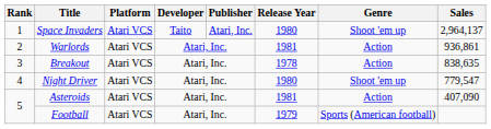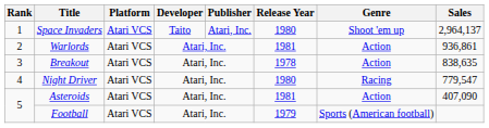 <table class="wikitable sortable" style="text-align:center">
 <tr>
 <th>Rank</th>
 <th>Title</th>
 <th>Platform</th>
 <th>Developer</th>
 <th>Publisher</th>
 <th>Release Year</th>
 <th>Genre</th>
 <th>Sales</th>
 </tr>
 <tr>
 <td>1</td>
 <td><em><a href='#'>Space Invaders</a></em></td>
 <td><a href='#'>Atari VCS</a></td>
 <td><a href='#'>Taito</a></td>
 <td><a href='#'>Atari, Inc.</a></td>
 <td><a href='#'>1980</a></td>
 <td><a href='#'>Shoot 'em up</a></td>
 <td>2,964,137</td>
 </tr>
 <tr>
 <td>2</td>
 <td><em><a href='#'>Warlords</a></em></td>
 <td>Atari VCS</td>
 <td colspan="2"><a href='#'>Atari, Inc.</a></td>
 <td><a href='#'>1981</a></td>
 <td><a href='#'>Action</a></td>
 <td>936,861</td>
 </tr>
 <tr>
 <td>3</td>
 <td><em><a href='#'>Breakout</a></em></td>
 <td>Atari VCS</td>
 <td colspan="2">Atari, Inc.</td>
 <td><a href='#'>1978</a></td>
 <td><a href='#'>Action</a></td>
 <td>838,635</td>
 </tr>
 <tr>
 <td>4</td>
 <td><em><a href='#'>Night Driver</a></em></td>
 <td>Atari VCS</td>
 <td colspan="2">Atari, Inc.</td>
 <td><a href='#'>1980</a></td>
-<td><a href='#'>Shoot 'em up</a></td>
+<td><a href='#'>Racing</a></td>
 <td>779,547</td>
 </tr>
 <tr>
 <td rowspan="2">5</td>
 <td><em><a href='#'>Asteroids</a></em></td>
 <td>Atari VCS</td>
 <td colspan="2">Atari, Inc.</td>
 <td><a href='#'>1981</a></td>
 <td><a href='#'>Action</a></td>
 <td>407,090</td>
 </tr>
 <tr>
 <td><em><a href='#'>Football</a></em></td>
 <td>Atari VCS</td>
 <td colspan="2">Atari, Inc.</td>
 <td><a href='#'>1979</a></td>
 <td><a href='#'>Sports</a> (<a href='#'>American football</a>)</td>
 <td></td>
 </tr>
 </table>
